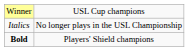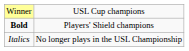 <table class="wikitable" style="text-align:center;font-size:85%;">
 <tr>
 <td bgcolor=#FFFF99>Winner</td>
 <td>USL Cup champions</td>
 </tr>
 <tr>
+<td><strong>Bold</strong></td>
+<td>Players' Shield champions</td>
+</tr>
+<tr>
 <td><em>Italics</em></td>
 <td>No longer plays in the USL Championship</td>
 </tr>
-<tr>
-<td><strong>Bold</strong></td>
-<td>Players' Shield champions</td>
-</tr>
 </table>
